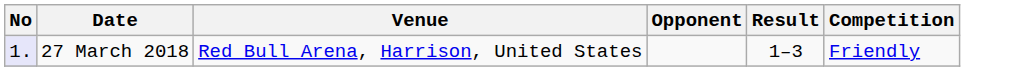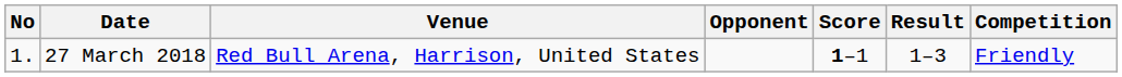 <table class="wikitable" style="font-size:100%;">
 <tr>
 <th>No</th>
 <th>Date</th>
 <th>Venue</th>
 <th>Opponent</th>
+<th>Score</th>
 <th>Result</th>
 <th>Competition</th>
 </tr>
 <tr>
-<td style="background: lavender;">1.</td>
+<td>1.</td>
 <td>27 March 2018</td>
 <td><a href='#'>Red Bull Arena</a>, <a href='#'>Harrison</a>, United States</td>
 <td></td>
+<td align=center><strong>1</strong>–1</td>
 <td align=center>1–3</td>
 <td><a href='#'>Friendly</a></td>
 </tr>
 </table>
